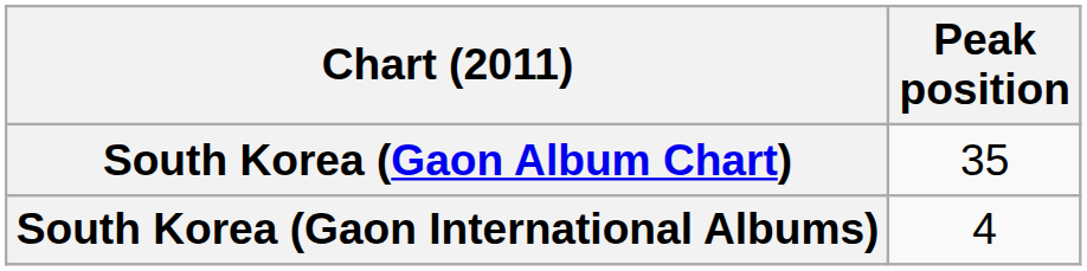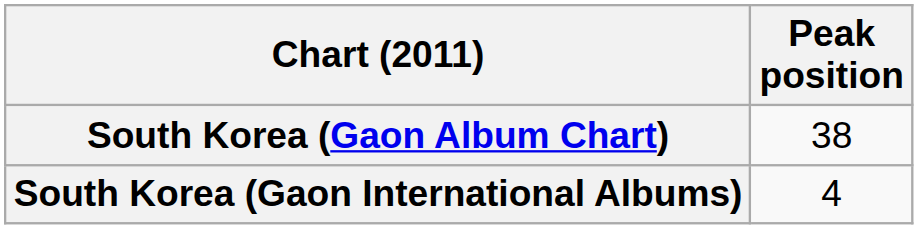 <table class="wikitable plainrowheaders" style="text-align:center">
 <tr>
 <th scope="col">Chart (2011)</th>
 <th scope="col">Peak<br> position</th>
 </tr>
 <tr>
 <th scope="row">South Korea (<a href='#'>Gaon Album Chart</a>)</th>
-<td>35</td>
+<td>38</td>
 </tr>
 <tr>
 <th scope="row">South Korea (Gaon International Albums)</th>
 <td>4</td>
 </tr>
 </table>
